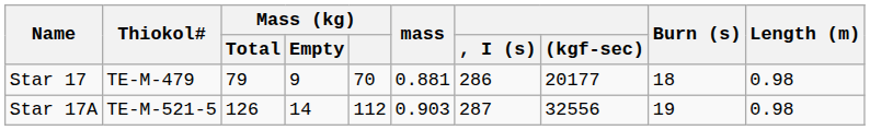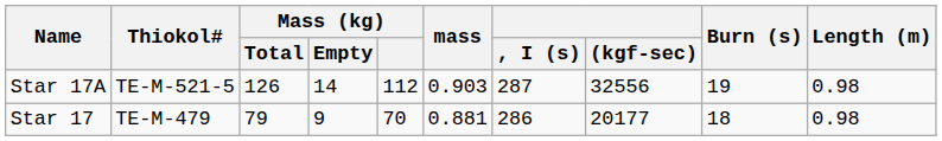 <table class="sortable wikitable">
 <tr>
 <th rowspan="2">Name</th>
 <th rowspan="2">Thiokol#</th>
 <th colspan="3">Mass (kg)</th>
 <th rowspan="2"> mass </th>
 <th colspan="2"></th>
 <th rowspan="2">Burn (s)</th>
 <th rowspan="2">Length (m)</th>
 </tr>
 <tr>
 <th>Total</th>
 <th>Empty</th>
 <th></th>
 <th>, I (s)</th>
 <th> (kgf-sec)</th>
 </tr>
 <tr>
+<td>Star 17A</td>
+<td>TE-M-521-5</td>
+<td>126</td>
+<td>14</td>
+<td>112</td>
+<td>0.903</td>
+<td>287</td>
+<td>32556</td>
+<td>19</td>
+<td>0.98</td>
+</tr>
+<tr>
 <td>Star 17</td>
 <td>TE-M-479</td>
 <td>79</td>
 <td>9</td>
 <td>70</td>
 <td>0.881</td>
 <td>286</td>
 <td>20177</td>
 <td>18</td>
 <td>0.98</td>
 </tr>
-<tr>
-<td>Star 17A</td>
-<td>TE-M-521-5</td>
-<td>126</td>
-<td>14</td>
-<td>112</td>
-<td>0.903</td>
-<td>287</td>
-<td>32556</td>
-<td>19</td>
-<td>0.98</td>
-</tr>
 </table>
